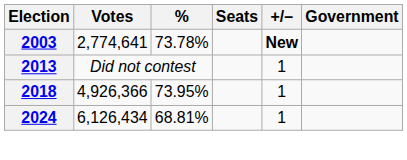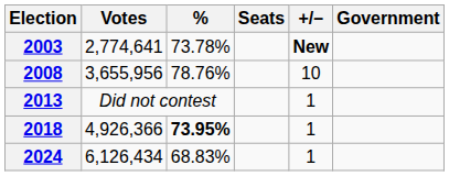 <table class=wikitable style=text-align:center>
 <tr>
 <th>Election</th>
 <th>Votes</th>
 <th>%</th>
 <th>Seats</th>
 <th>+/–</th>
 <th>Government</th>
 </tr>
 <tr>
 <th><a href='#'>2003</a></th>
 <td>2,774,641</td>
 <td>73.78%</td>
 <td></td>
 <td><strong>New</strong></td>
 <td></td>
 </tr>
 <tr>
+<th><a href='#'>2008</a></th>
+<td>3,655,956</td>
+<td>78.76%</td>
+<td></td>
+<td> 10</td>
+<td></td>
+</tr>
+<tr>
 <th><a href='#'>2013</a></th>
 <td colspan="2"><em>Did not contest</em></td>
 <td></td>
 <td> 1</td>
 <td></td>
 </tr>
 <tr>
 <th><a href='#'>2018</a></th>
 <td>4,926,366</td>
-<td>73.95%</td>
+<td><strong>73.95%</strong></td>
 <td></td>
 <td> 1</td>
 <td></td>
 </tr>
 <tr>
 <th><a href='#'>2024</a></th>
 <td>6,126,434</td>
-<td>68.81%</td>
+<td>68.83%</td>
 <td></td>
 <td> 1</td>
 <td></td>
 </tr>
 </table>
